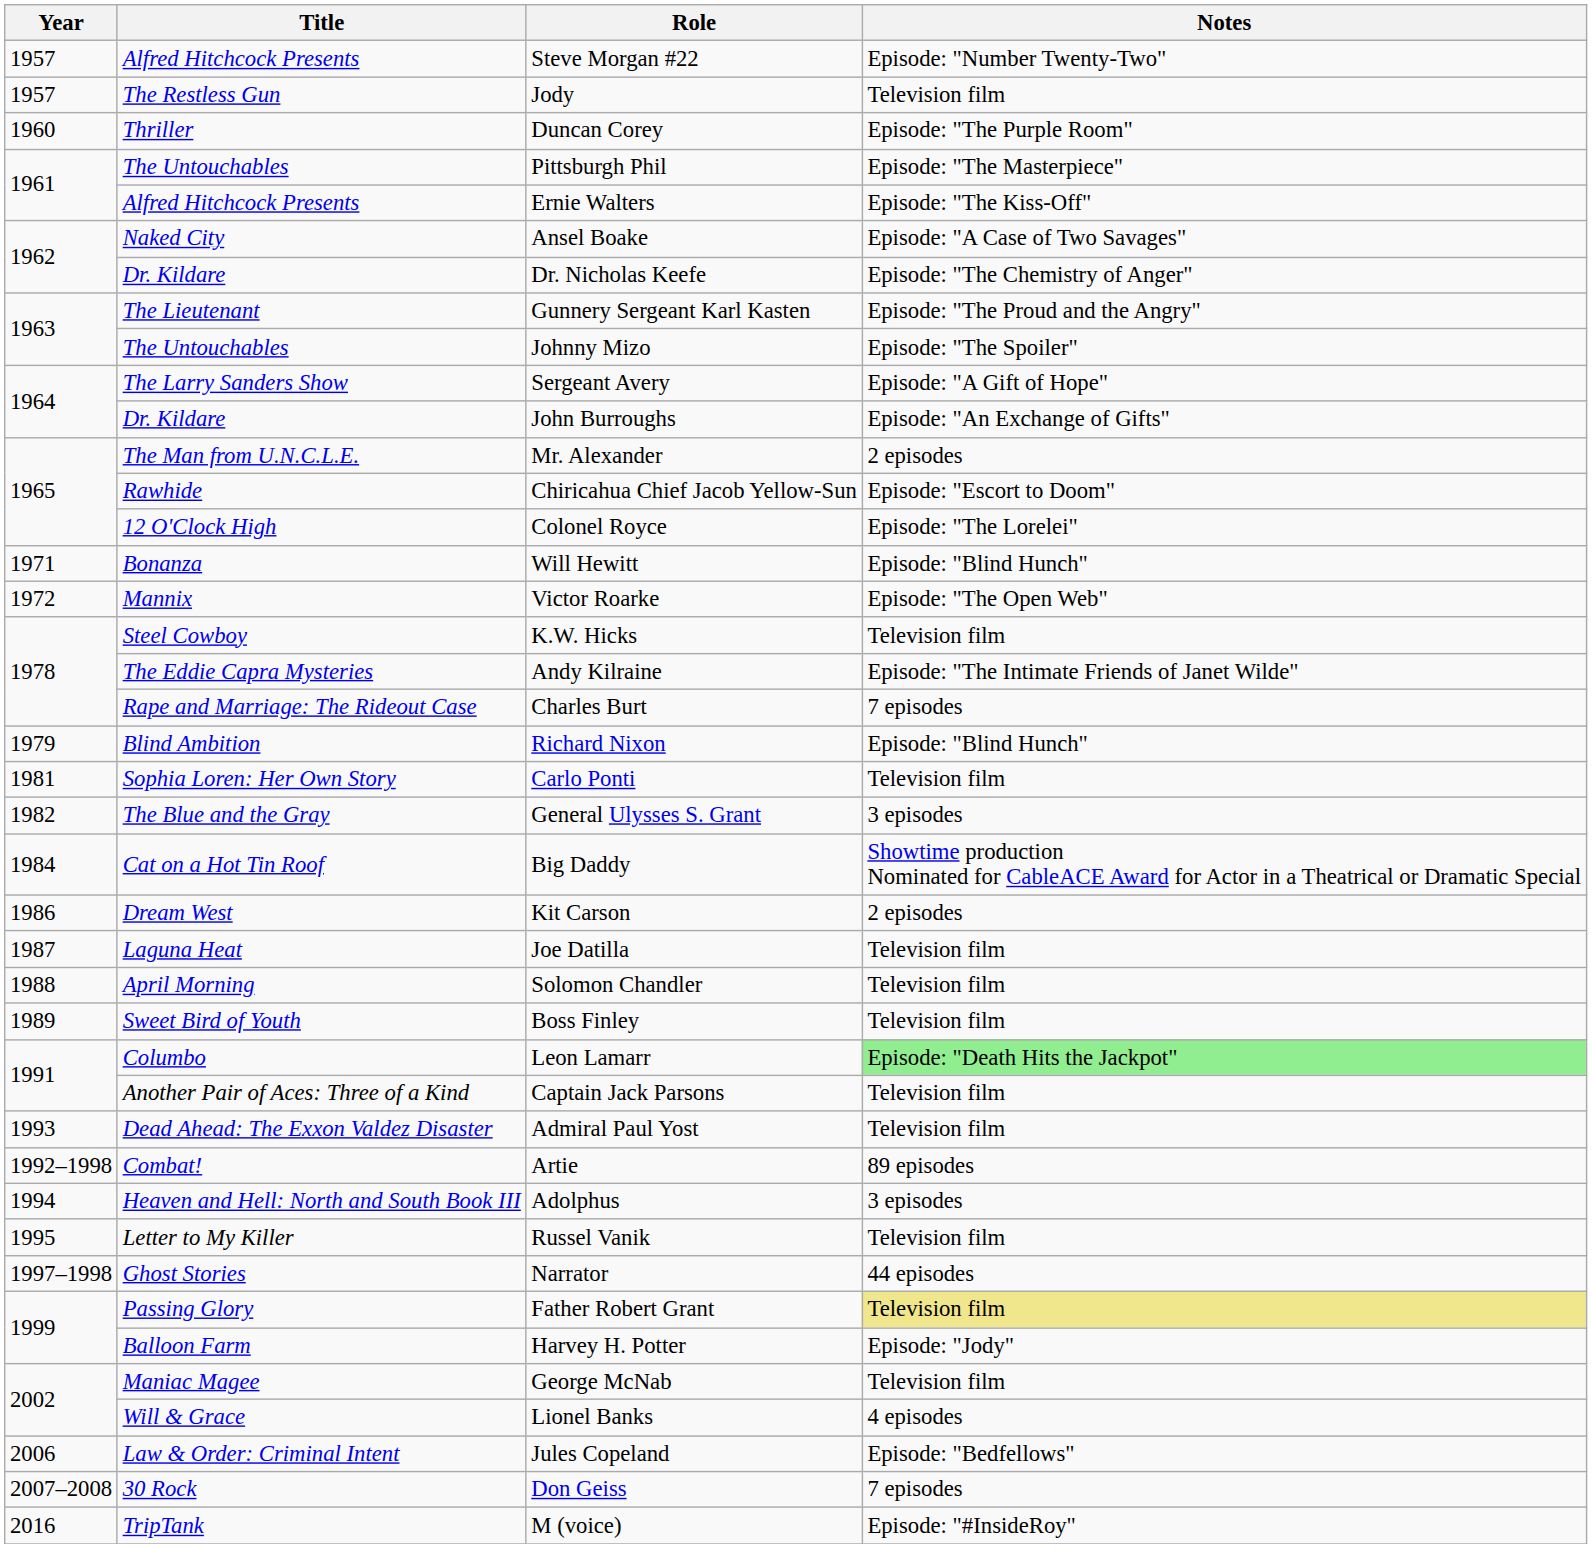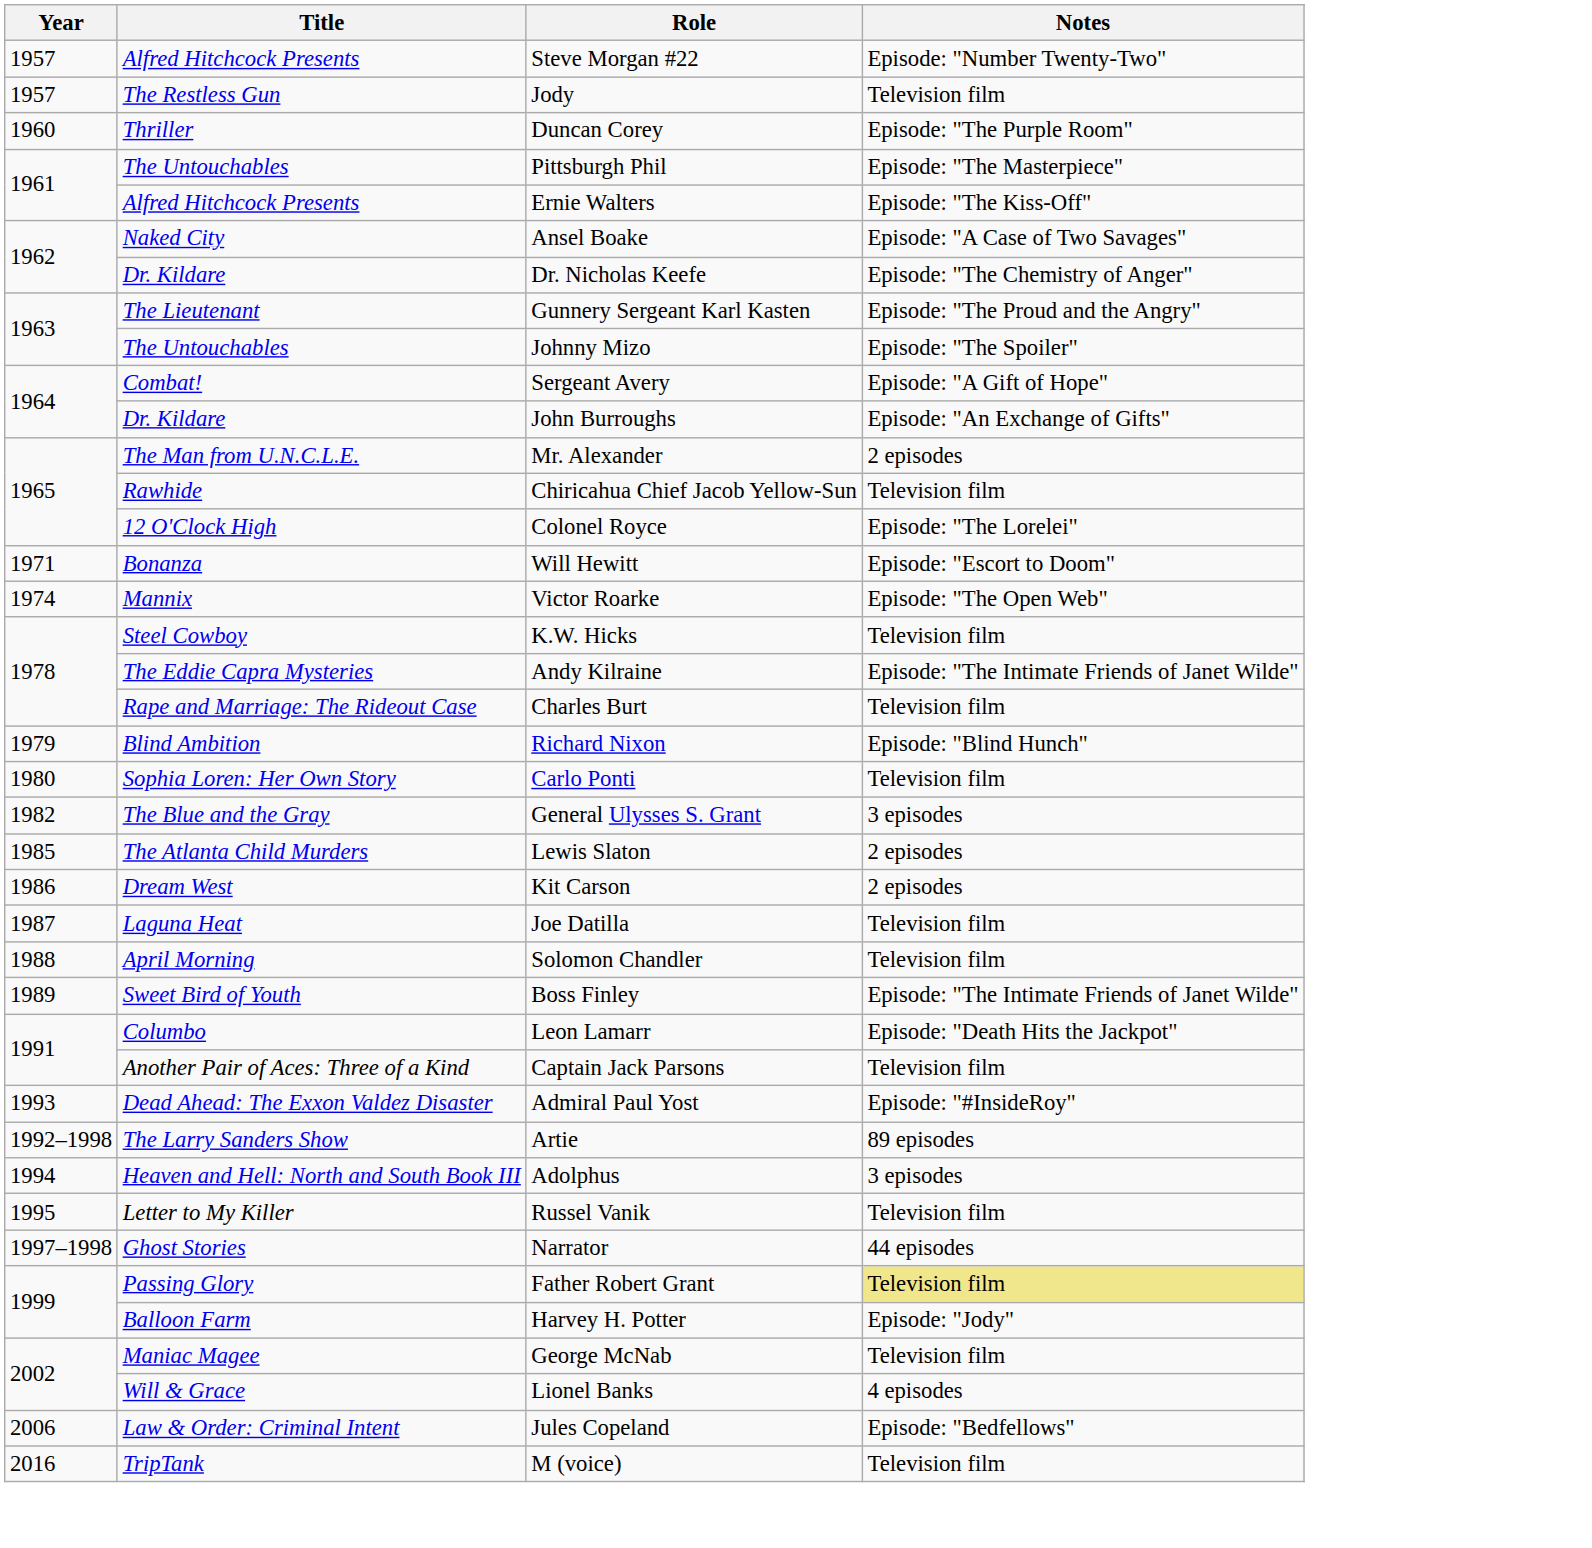 <table class="wikitable sortable">
 <tr>
 <th>Year</th>
 <th>Title</th>
 <th>Role</th>
 <th class="unsortable">Notes</th>
 </tr>
 <tr>
 <td>1957</td>
 <td><em><a href='#'>Alfred Hitchcock Presents</a></em></td>
 <td>Steve Morgan #22</td>
 <td>Episode: "Number Twenty-Two"</td>
 </tr>
 <tr>
 <td>1957</td>
 <td><em><a href='#'>The Restless Gun</a></em></td>
 <td>Jody</td>
 <td>Television film</td>
 </tr>
 <tr>
 <td>1960</td>
 <td><em><a href='#'>Thriller</a></em></td>
 <td>Duncan Corey</td>
 <td>Episode: "The Purple Room"</td>
 </tr>
 <tr>
 <td rowspan="2">1961</td>
 <td><em><a href='#'>The Untouchables</a></em></td>
 <td>Pittsburgh Phil</td>
 <td>Episode: "The Masterpiece"</td>
 </tr>
 <tr>
 <td><em><a href='#'>Alfred Hitchcock Presents</a></em></td>
 <td>Ernie Walters</td>
 <td>Episode: "The Kiss-Off"</td>
 </tr>
 <tr>
 <td rowspan="2">1962</td>
 <td><em><a href='#'>Naked City</a></em></td>
 <td>Ansel Boake</td>
 <td>Episode: "A Case of Two Savages"</td>
 </tr>
 <tr>
 <td><em><a href='#'>Dr. Kildare</a></em></td>
 <td>Dr. Nicholas Keefe</td>
 <td>Episode: "The Chemistry of Anger"</td>
 </tr>
 <tr>
 <td rowspan="2">1963</td>
 <td><em><a href='#'>The Lieutenant</a></em></td>
 <td>Gunnery Sergeant Karl Kasten</td>
 <td>Episode: "The Proud and the Angry"</td>
 </tr>
 <tr>
 <td><em><a href='#'>The Untouchables</a></em></td>
 <td>Johnny Mizo</td>
 <td>Episode: "The Spoiler"</td>
 </tr>
 <tr>
 <td rowspan="2">1964</td>
-<td><em><a href='#'>The Larry Sanders Show</a></em></td>
+<td><em><a href='#'>Combat!</a></em></td>
 <td>Sergeant Avery</td>
 <td>Episode: "A Gift of Hope"</td>
 </tr>
 <tr>
 <td><em><a href='#'>Dr. Kildare</a></em></td>
 <td>John Burroughs</td>
 <td>Episode: "An Exchange of Gifts"</td>
 </tr>
 <tr>
 <td rowspan="3">1965</td>
 <td><em><a href='#'>The Man from U.N.C.L.E.</a></em></td>
 <td>Mr. Alexander</td>
 <td>2 episodes</td>
 </tr>
 <tr>
 <td><em><a href='#'>Rawhide</a></em></td>
 <td>Chiricahua Chief Jacob Yellow-Sun</td>
-<td>Episode: "Escort to Doom"</td>
+<td>Television film</td>
 </tr>
 <tr>
 <td><em><a href='#'>12 O'Clock High</a></em></td>
 <td>Colonel Royce</td>
 <td>Episode: "The Lorelei"</td>
 </tr>
 <tr>
 <td>1971</td>
 <td><em><a href='#'>Bonanza</a></em></td>
 <td>Will Hewitt</td>
-<td>Episode: "Blind Hunch"</td>
+<td>Episode: "Escort to Doom"</td>
 </tr>
 <tr>
-<td>1972</td>
+<td>1974</td>
 <td><em><a href='#'>Mannix</a></em></td>
 <td>Victor Roarke</td>
 <td>Episode: "The Open Web"</td>
 </tr>
 <tr>
 <td rowspan="3">1978</td>
 <td><em><a href='#'>Steel Cowboy</a></em></td>
 <td>K.W. Hicks</td>
 <td>Television film</td>
 </tr>
 <tr>
 <td><em><a href='#'>The Eddie Capra Mysteries</a></em></td>
 <td>Andy Kilraine</td>
 <td>Episode: "The Intimate Friends of Janet Wilde"</td>
 </tr>
 <tr>
 <td><em><a href='#'>Rape and Marriage: The Rideout Case</a></em></td>
 <td>Charles Burt</td>
-<td>7 episodes</td>
+<td>Television film</td>
 </tr>
 <tr>
 <td>1979</td>
 <td><em><a href='#'>Blind Ambition</a></em></td>
 <td><a href='#'>Richard Nixon</a></td>
 <td>Episode: "Blind Hunch"</td>
 </tr>
 <tr>
-<td>1981</td>
+<td>1980</td>
 <td><em><a href='#'>Sophia Loren: Her Own Story</a></em></td>
 <td><a href='#'>Carlo Ponti</a></td>
 <td>Television film</td>
 </tr>
 <tr>
 <td>1982</td>
 <td><em><a href='#'>The Blue and the Gray</a></em></td>
 <td>General <a href='#'>Ulysses S. Grant</a></td>
 <td>3 episodes</td>
 </tr>
 <tr>
-<td>1984</td>
-<td><em><a href='#'>Cat on a Hot Tin Roof</a></em></td>
-<td>Big Daddy</td>
-<td><a href='#'>Showtime</a> production<br> Nominated for <a href='#'>CableACE Award</a> for Actor in a Theatrical or Dramatic Special</td>
+<td>1985</td>
+<td><em><a href='#'>The Atlanta Child Murders</a></em></td>
+<td>Lewis Slaton</td>
+<td>2 episodes</td>
 </tr>
 <tr>
 <td>1986</td>
 <td><em><a href='#'>Dream West</a></em></td>
 <td>Kit Carson</td>
 <td>2 episodes</td>
 </tr>
 <tr>
 <td>1987</td>
 <td><em><a href='#'>Laguna Heat</a></em></td>
 <td>Joe Datilla</td>
 <td>Television film</td>
 </tr>
 <tr>
 <td>1988</td>
 <td><em><a href='#'>April Morning</a></em></td>
 <td>Solomon Chandler</td>
 <td>Television film</td>
 </tr>
 <tr>
 <td>1989</td>
 <td><em><a href='#'>Sweet Bird of Youth</a></em></td>
 <td>Boss Finley</td>
-<td>Television film</td>
+<td>Episode: "The Intimate Friends of Janet Wilde"</td>
 </tr>
 <tr>
 <td rowspan="2">1991</td>
 <td><em><a href='#'>Columbo</a></em></td>
 <td>Leon Lamarr</td>
-<td style="background: lightgreen;">Episode: "Death Hits the Jackpot"</td>
+<td>Episode: "Death Hits the Jackpot"</td>
 </tr>
 <tr>
 <td><em>Another Pair of Aces: Three of a Kind</em></td>
 <td>Captain Jack Parsons</td>
 <td>Television film</td>
 </tr>
 <tr>
 <td>1993</td>
 <td><em><a href='#'>Dead Ahead: The Exxon Valdez Disaster</a></em></td>
 <td>Admiral Paul Yost</td>
-<td>Television film</td>
+<td>Episode: "#InsideRoy"</td>
 </tr>
 <tr>
 <td>1992–1998</td>
-<td><em><a href='#'>Combat!</a></em></td>
+<td><em><a href='#'>The Larry Sanders Show</a></em></td>
 <td>Artie</td>
 <td>89 episodes</td>
 </tr>
 <tr>
 <td>1994</td>
 <td><em><a href='#'>Heaven and Hell: North and South Book III</a></em></td>
 <td>Adolphus</td>
 <td>3 episodes</td>
 </tr>
 <tr>
 <td>1995</td>
 <td><em>Letter to My Killer</em></td>
 <td>Russel Vanik</td>
 <td>Television film</td>
 </tr>
 <tr>
 <td>1997–1998</td>
 <td><em><a href='#'>Ghost Stories</a></em></td>
 <td>Narrator</td>
 <td>44 episodes</td>
 </tr>
 <tr>
 <td rowspan="2">1999</td>
 <td><em><a href='#'>Passing Glory</a></em></td>
 <td>Father Robert Grant</td>
 <td style="background: khaki;">Television film</td>
 </tr>
 <tr>
 <td><em><a href='#'>Balloon Farm</a></em></td>
 <td>Harvey H. Potter</td>
 <td>Episode: "Jody"</td>
 </tr>
 <tr>
 <td rowspan="2">2002</td>
 <td><em><a href='#'>Maniac Magee</a></em></td>
 <td>George McNab</td>
 <td>Television film</td>
 </tr>
 <tr>
 <td><em><a href='#'>Will & Grace</a></em></td>
 <td>Lionel Banks</td>
 <td>4 episodes</td>
 </tr>
 <tr>
 <td>2006</td>
 <td><em><a href='#'>Law & Order: Criminal Intent</a></em></td>
 <td>Jules Copeland</td>
 <td>Episode: "Bedfellows"</td>
 </tr>
 <tr>
-<td>2007–2008</td>
-<td><em><a href='#'>30 Rock</a></em></td>
-<td><a href='#'>Don Geiss</a></td>
-<td>7 episodes</td>
-</tr>
-<tr>
 <td>2016</td>
 <td><em><a href='#'>TripTank</a></em></td>
 <td>M (voice)</td>
-<td>Episode: "#InsideRoy"</td>
+<td>Television film</td>
 </tr>
 </table>
